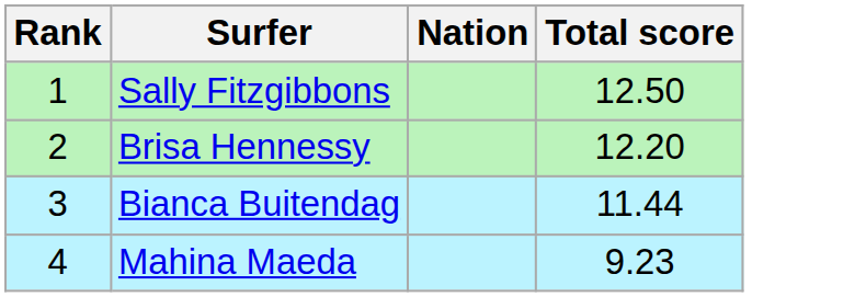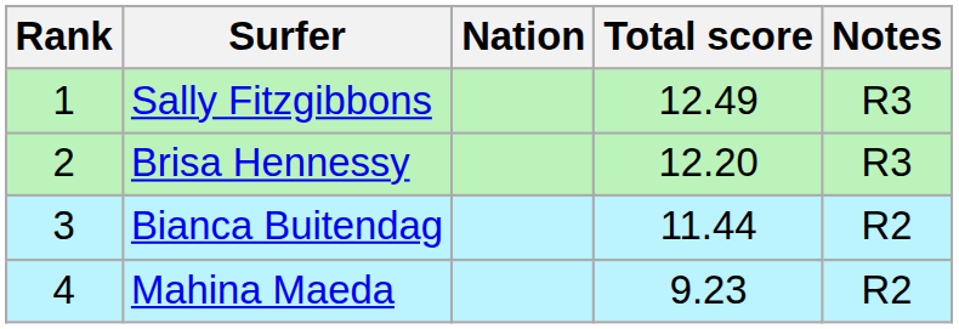 <table class="wikitable sortable" style="text-align:center">
 <tr>
 <th>Rank</th>
 <th>Surfer</th>
 <th>Nation</th>
 <th>Total score</th>
+<th>Notes</th>
 </tr>
 <tr bgcolor=bbf3bb>
 <td>1</td>
 <td align=left><a href='#'>Sally Fitzgibbons</a></td>
 <td align=left></td>
-<td>12.50</td>
+<td>12.49</td>
+<td>R3</td>
 </tr>
 <tr bgcolor=bbf3bb>
 <td>2</td>
 <td align=left><a href='#'>Brisa Hennessy</a></td>
 <td align=left></td>
 <td>12.20</td>
+<td>R3</td>
 </tr>
 <tr bgcolor=bbf3ff>
 <td>3</td>
 <td align=left><a href='#'>Bianca Buitendag</a></td>
 <td align=left></td>
 <td>11.44</td>
+<td>R2</td>
 </tr>
 <tr bgcolor=bbf3ff>
 <td>4</td>
 <td align=left><a href='#'>Mahina Maeda</a></td>
 <td align=left></td>
 <td>9.23</td>
+<td>R2</td>
 </tr>
 </table>
